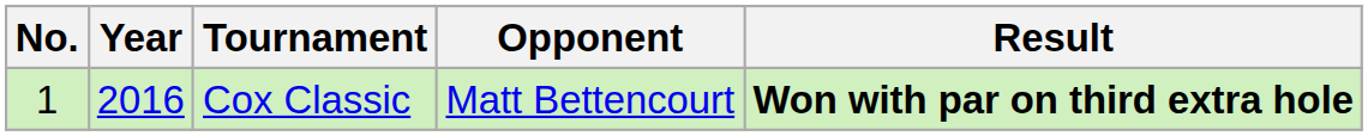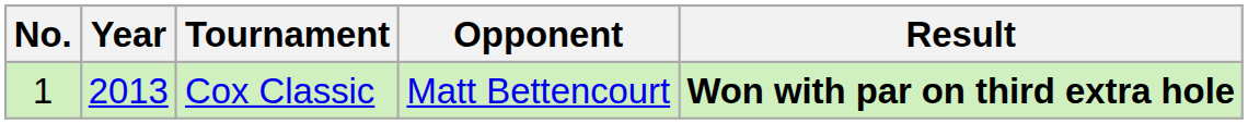 <table class="wikitable" style="font-size:95%;">
 <tr>
 <th>No.</th>
 <th>Year</th>
 <th>Tournament</th>
 <th>Opponent</th>
 <th>Result</th>
 </tr>
 <tr style="background:#D0F0C0;">
 <td align=center>1</td>
-<td align=center><a href='#'>2016</a></td>
+<td align=center><a href='#'>2013</a></td>
 <td><a href='#'>Cox Classic</a></td>
 <td> <a href='#'>Matt Bettencourt</a></td>
 <td><strong>Won with par on third extra hole</strong></td>
 </tr>
 </table>
